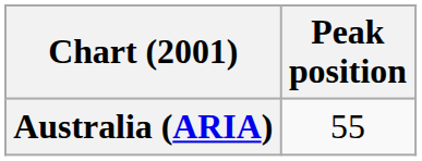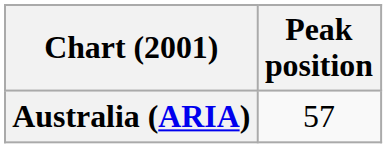 <table class="wikitable plainrowheaders" style="text-align:center">
 <tr>
 <th scope="col">Chart (2001)</th>
 <th scope="col">Peak<br>position</th>
 </tr>
 <tr>
 <th scope="row">Australia (<a href='#'>ARIA</a>)</th>
-<td>55</td>
+<td>57</td>
 </tr>
 </table>
